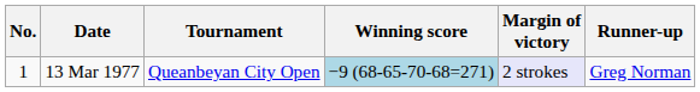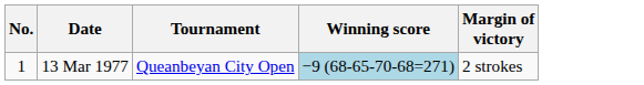 <table class="wikitable" style="font-size:95%;">
 <tr>
 <th>No.</th>
 <th>Date</th>
 <th>Tournament</th>
 <th>Winning score</th>
 <th>Margin of<br>victory</th>
-<th>Runner-up</th>
 </tr>
 <tr>
 <td align=center>1</td>
 <td align=right>13 Mar 1977</td>
 <td><a href='#'>Queanbeyan City Open</a></td>
 <td style="background: lightblue;">−9 (68-65-70-68=271)</td>
-<td style="background: lavender;">2 strokes</td>
-<td> <a href='#'>Greg Norman</a></td>
+<td>2 strokes</td>
 </tr>
 </table>
